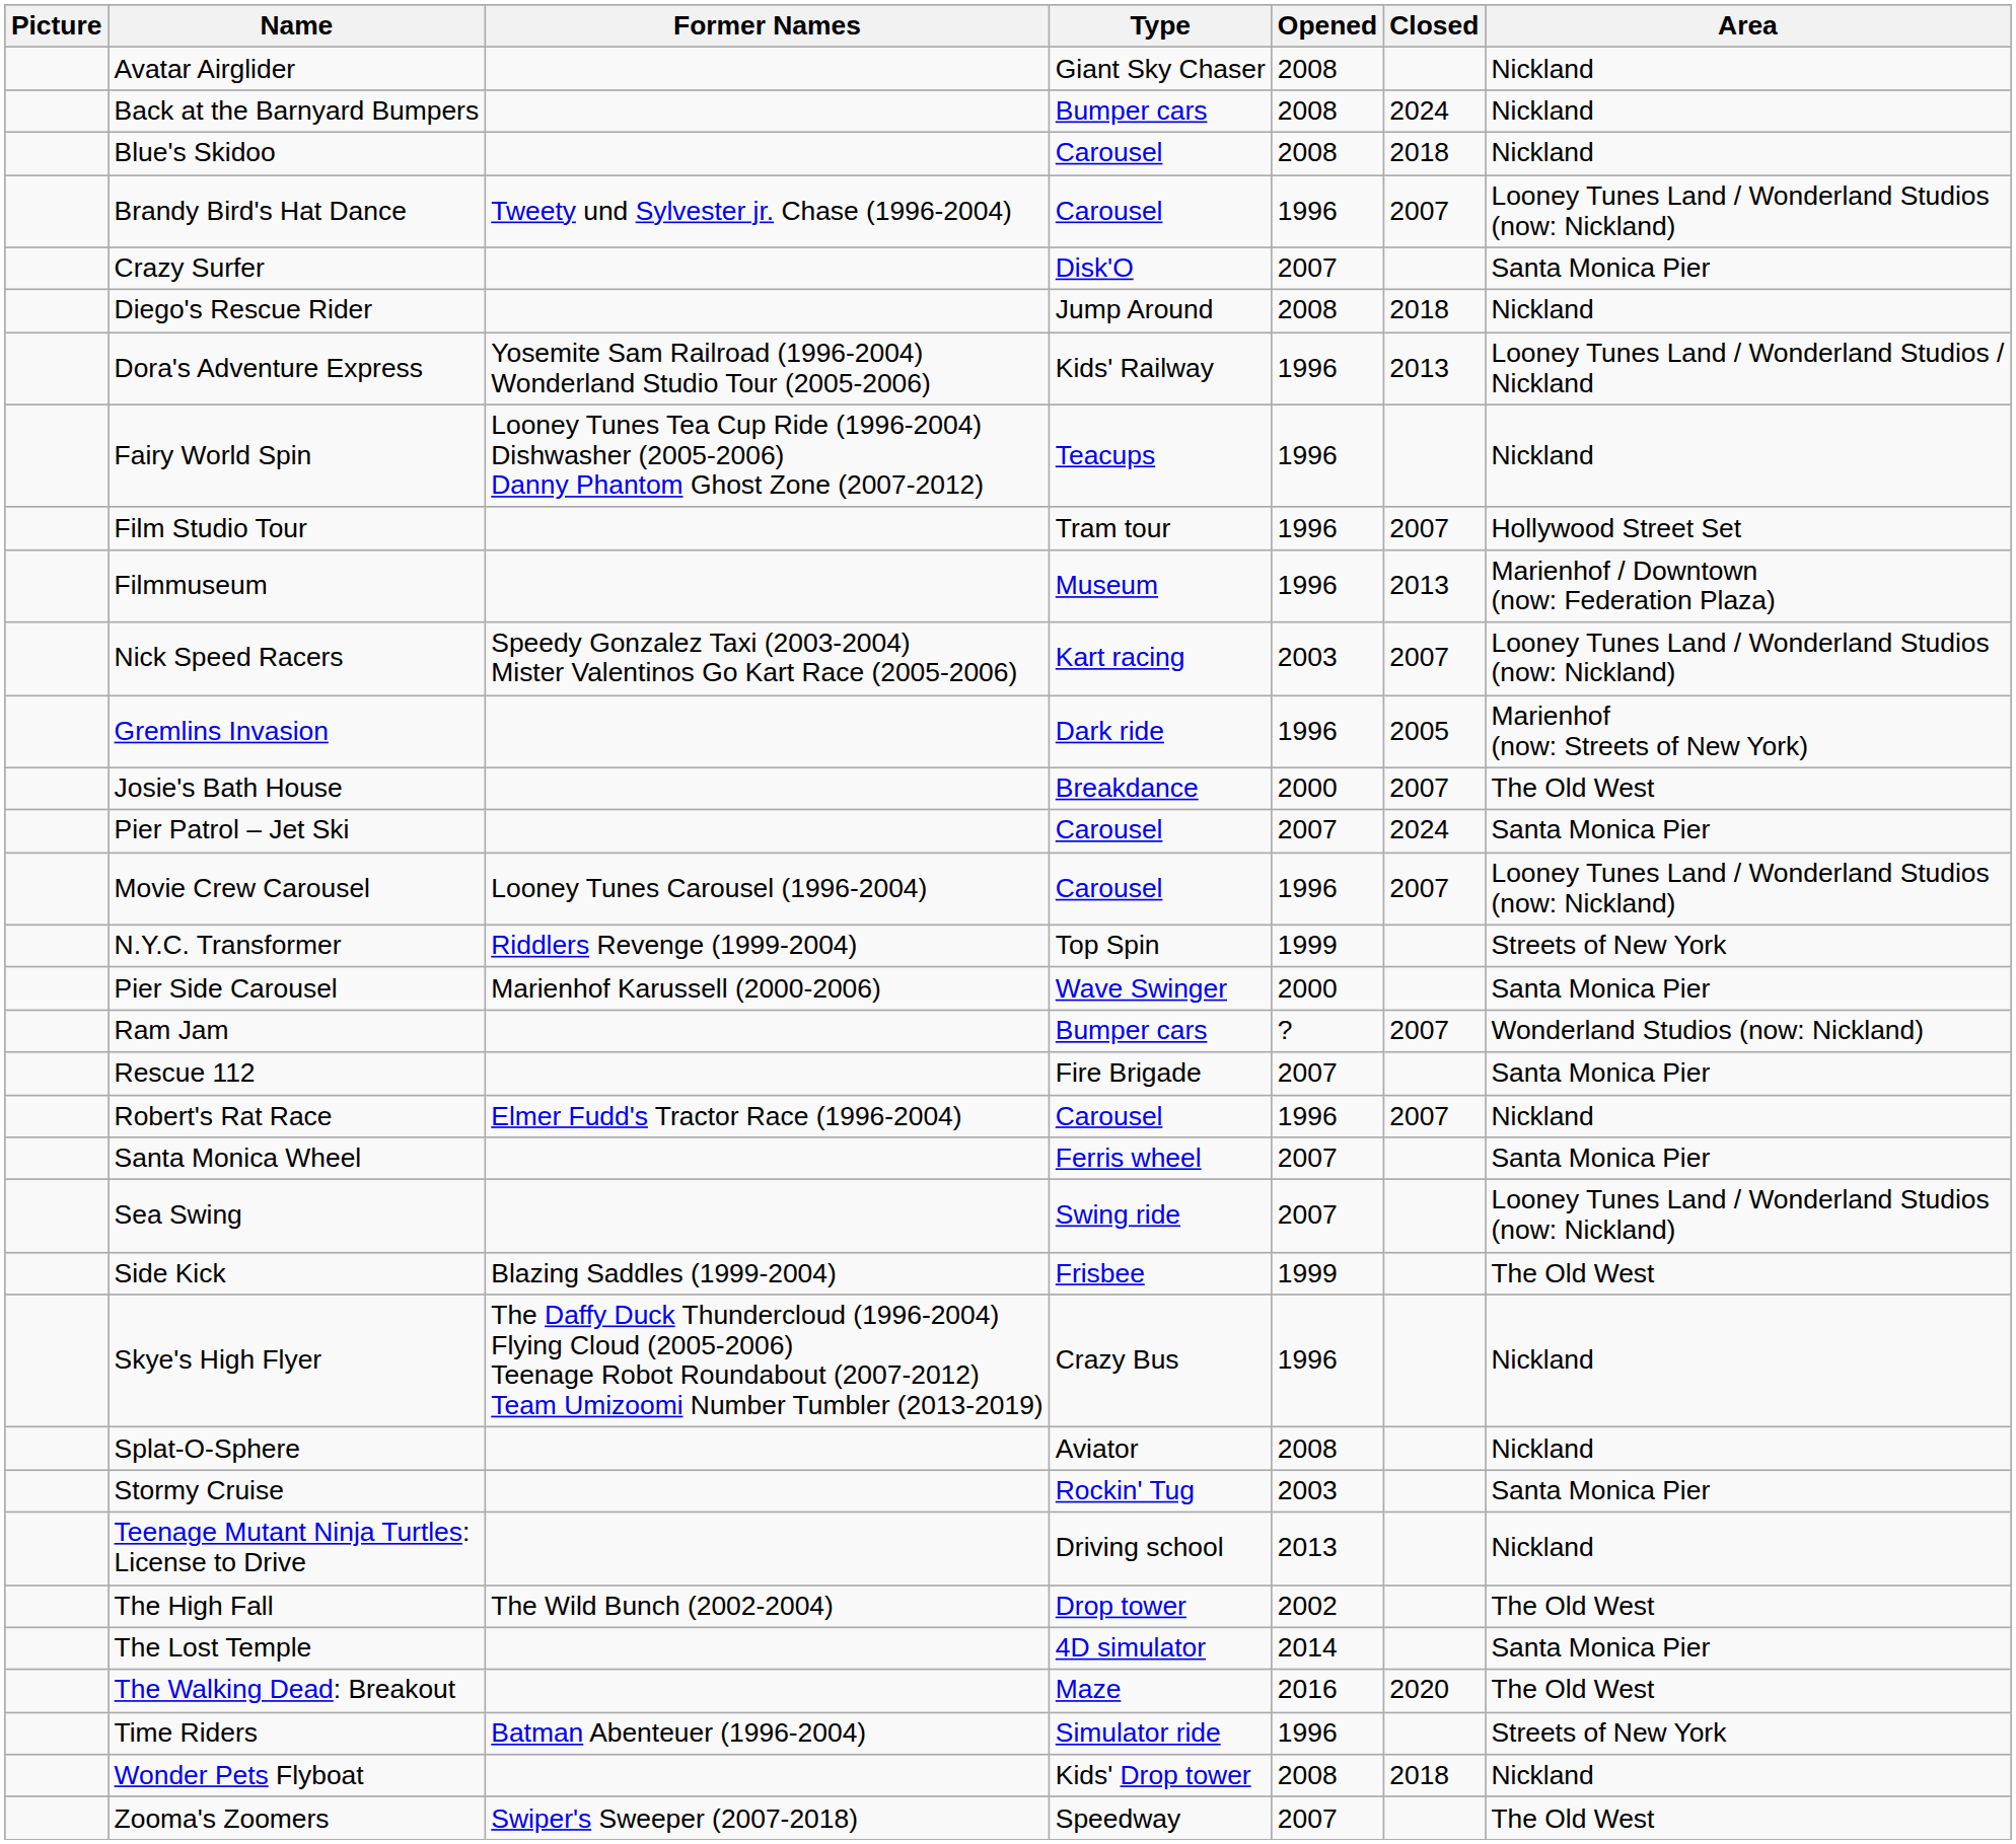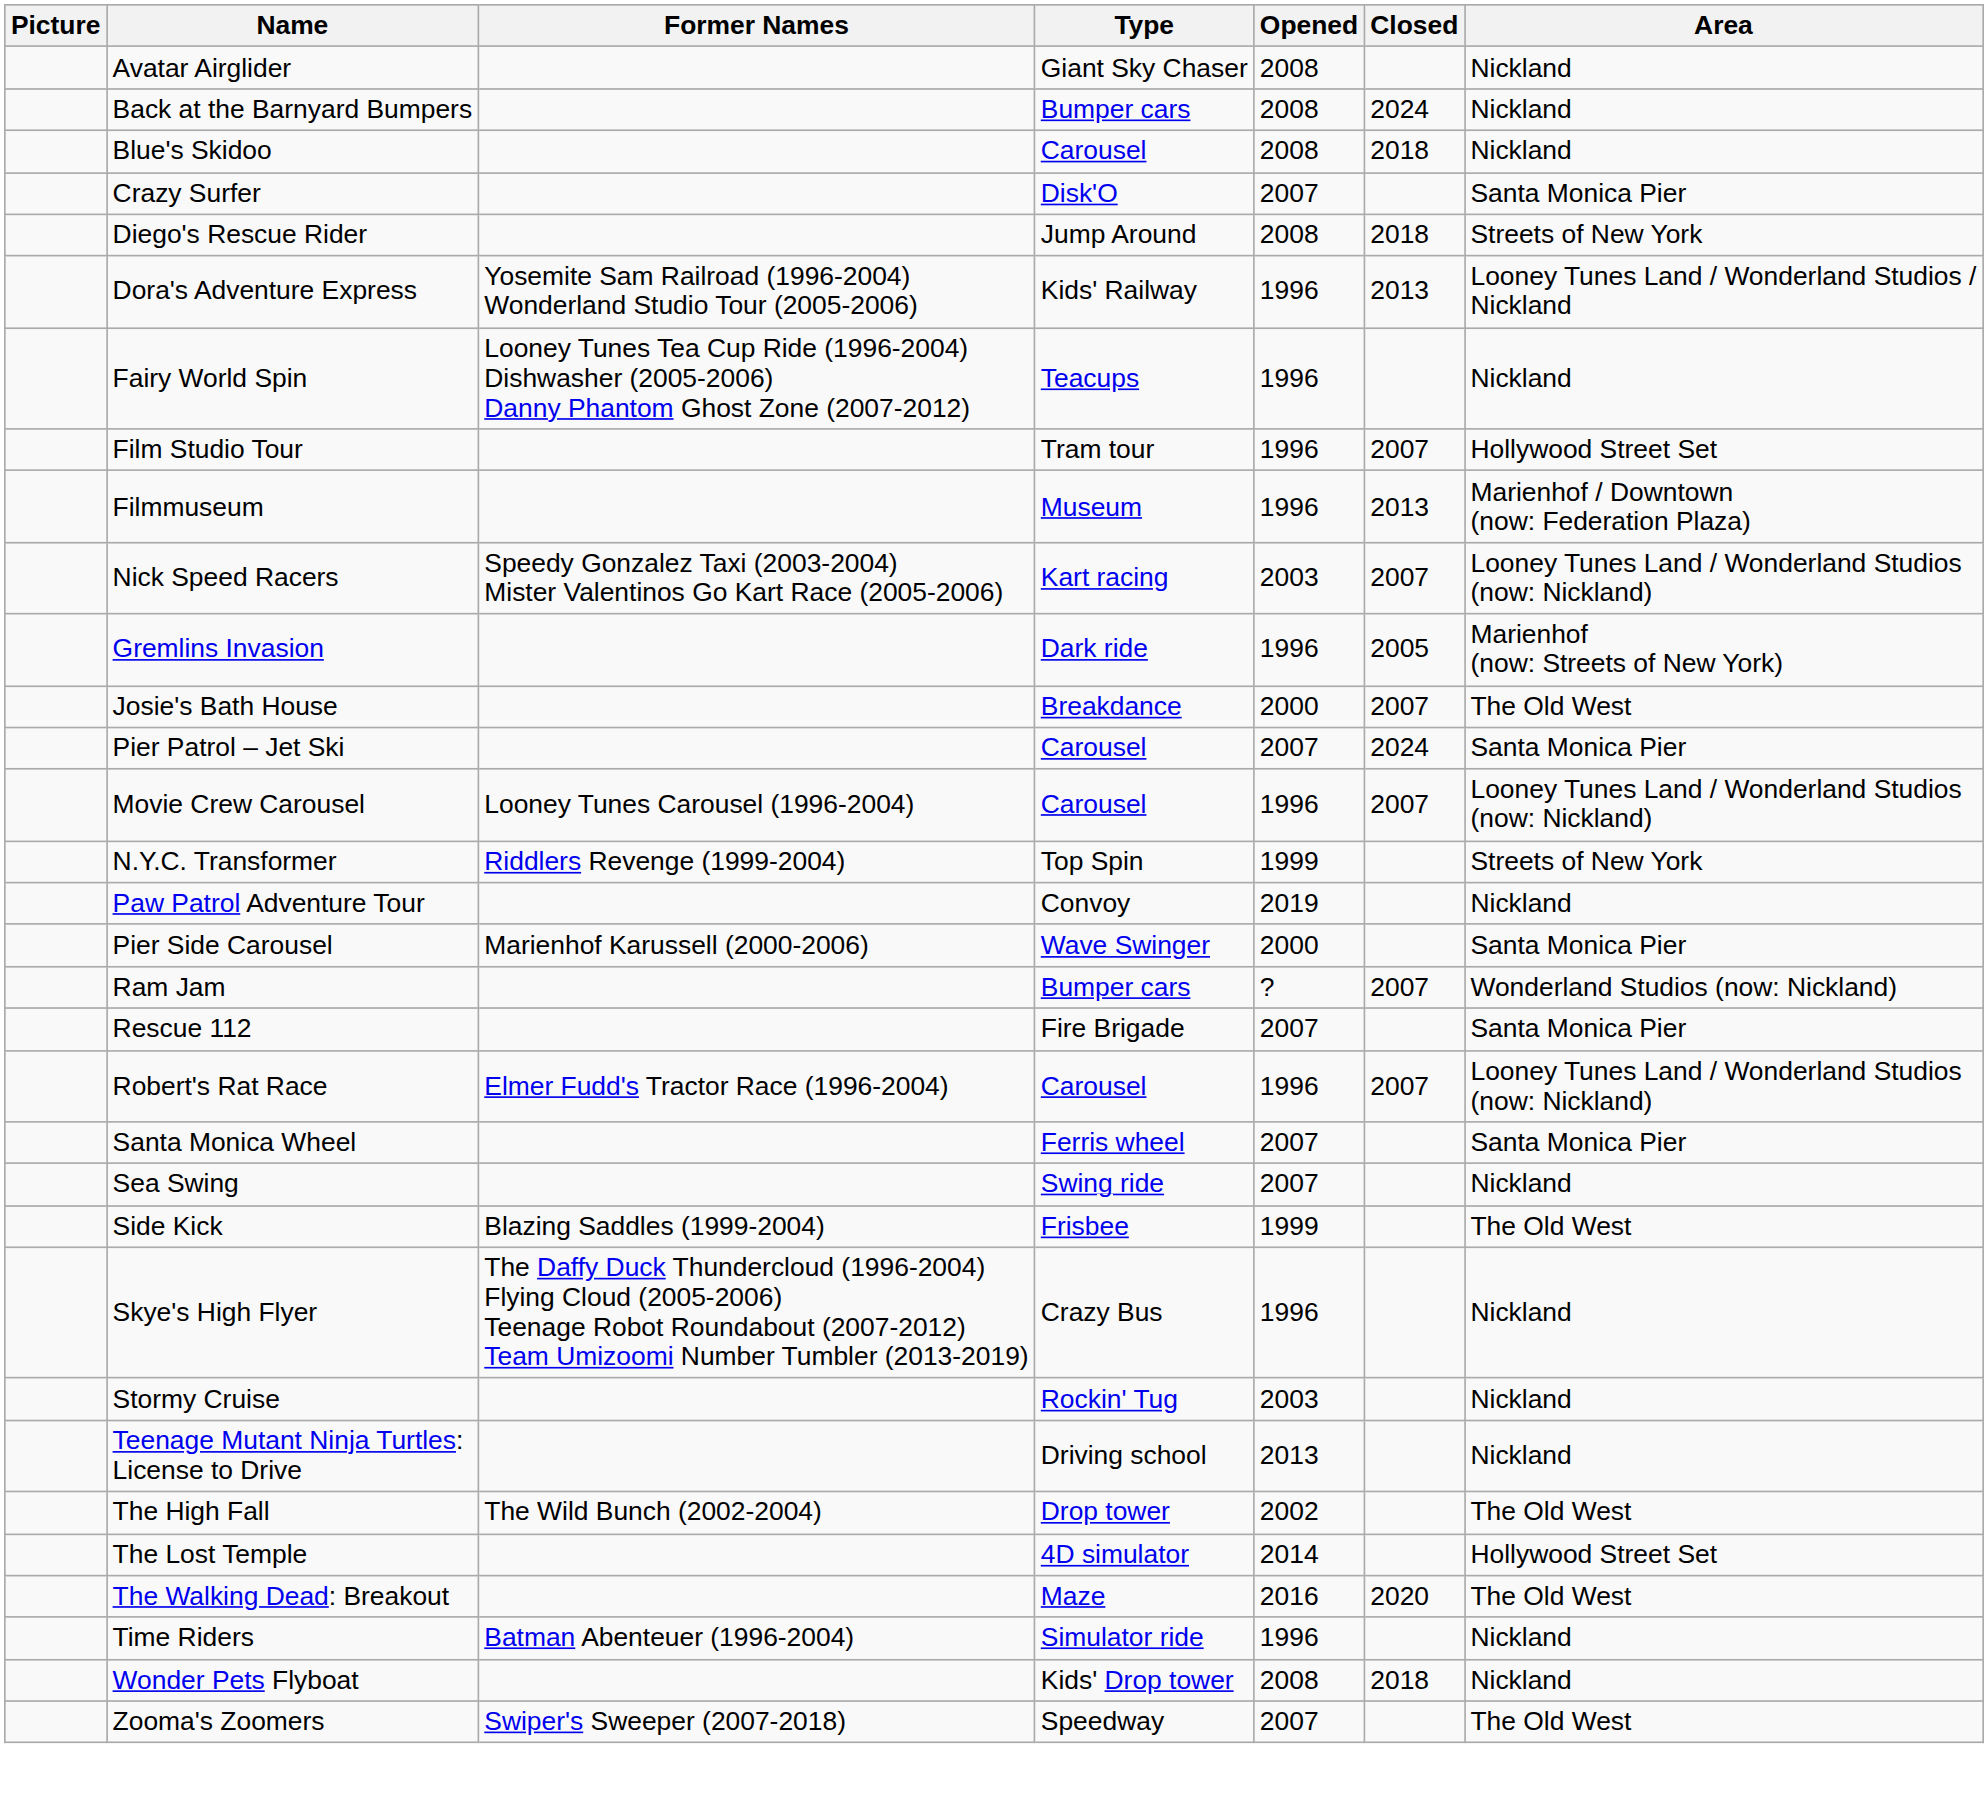 <table class="wikitable">
 <tr>
 <th>Picture</th>
 <th>Name</th>
 <th>Former Names</th>
 <th>Type</th>
 <th>Opened</th>
 <th>Closed</th>
 <th>Area</th>
 </tr>
 <tr>
 <td></td>
 <td>Avatar Airglider</td>
 <td></td>
 <td>Giant Sky Chaser</td>
 <td>2008</td>
 <td></td>
 <td>Nickland</td>
 </tr>
 <tr>
 <td></td>
 <td>Back at the Barnyard Bumpers</td>
 <td></td>
 <td><a href='#'>Bumper cars</a></td>
 <td>2008</td>
 <td>2024</td>
 <td>Nickland</td>
 </tr>
 <tr>
 <td></td>
 <td>Blue's Skidoo</td>
 <td></td>
 <td><a href='#'>Carousel</a></td>
 <td>2008</td>
 <td>2018</td>
 <td>Nickland</td>
 </tr>
 <tr>
 <td></td>
-<td>Brandy Bird's Hat Dance</td>
-<td><a href='#'>Tweety</a> und <a href='#'>Sylvester jr.</a> Chase (1996-2004)</td>
-<td><a href='#'>Carousel</a></td>
-<td>1996</td>
-<td>2007</td>
-<td>Looney Tunes Land / Wonderland Studios<br>(now: Nickland)</td>
-</tr>
-<tr>
-<td></td>
 <td>Crazy Surfer</td>
 <td></td>
 <td><a href='#'>Disk'O</a></td>
 <td>2007</td>
 <td></td>
 <td>Santa Monica Pier</td>
 </tr>
 <tr>
 <td></td>
 <td>Diego's Rescue Rider</td>
 <td></td>
 <td>Jump Around</td>
 <td>2008</td>
 <td>2018</td>
-<td>Nickland</td>
+<td>Streets of New York</td>
 </tr>
 <tr>
 <td></td>
 <td>Dora's Adventure Express</td>
 <td>Yosemite Sam Railroad (1996-2004)<br>Wonderland Studio Tour (2005-2006)</td>
 <td>Kids' Railway</td>
 <td>1996</td>
 <td>2013</td>
 <td>Looney Tunes Land / Wonderland Studios /<br>Nickland</td>
 </tr>
 <tr>
 <td></td>
 <td>Fairy World Spin</td>
 <td>Looney Tunes Tea Cup Ride (1996-2004)<br>Dishwasher (2005-2006)<br><a href='#'>Danny Phantom</a> Ghost Zone (2007-2012)</td>
 <td><a href='#'>Teacups</a></td>
 <td>1996</td>
 <td></td>
 <td>Nickland</td>
 </tr>
 <tr>
 <td></td>
 <td>Film Studio Tour</td>
 <td></td>
 <td>Tram tour</td>
 <td>1996</td>
 <td>2007</td>
 <td>Hollywood Street Set</td>
 </tr>
 <tr>
 <td></td>
 <td>Filmmuseum</td>
 <td></td>
 <td><a href='#'>Museum</a></td>
 <td>1996</td>
 <td>2013</td>
 <td>Marienhof / Downtown<br>(now: Federation Plaza)</td>
 </tr>
 <tr>
 <td></td>
 <td>Nick Speed Racers</td>
 <td>Speedy Gonzalez Taxi (2003-2004)<br>Mister Valentinos Go Kart Race (2005-2006)</td>
 <td><a href='#'>Kart racing</a></td>
 <td>2003</td>
 <td>2007</td>
 <td>Looney Tunes Land / Wonderland Studios<br>(now: Nickland)</td>
 </tr>
 <tr>
 <td></td>
 <td><a href='#'>Gremlins Invasion</a></td>
 <td></td>
 <td><a href='#'>Dark ride</a></td>
 <td>1996</td>
 <td>2005</td>
 <td>Marienhof<br>(now: Streets of New York)</td>
 </tr>
 <tr>
 <td></td>
 <td>Josie's Bath House</td>
 <td></td>
 <td><a href='#'>Breakdance</a></td>
 <td>2000</td>
 <td>2007</td>
 <td>The Old West</td>
 </tr>
 <tr>
 <td></td>
 <td>Pier Patrol – Jet Ski</td>
 <td></td>
 <td><a href='#'>Carousel</a></td>
 <td>2007</td>
 <td>2024</td>
 <td>Santa Monica Pier</td>
 </tr>
 <tr>
 <td></td>
 <td>Movie Crew Carousel</td>
 <td>Looney Tunes Carousel (1996-2004)</td>
 <td><a href='#'>Carousel</a></td>
 <td>1996</td>
 <td>2007</td>
 <td>Looney Tunes Land / Wonderland Studios<br>(now: Nickland)</td>
 </tr>
 <tr>
 <td></td>
 <td>N.Y.C. Transformer</td>
 <td><a href='#'>Riddlers</a> Revenge (1999-2004)</td>
 <td>Top Spin</td>
 <td>1999</td>
 <td></td>
 <td>Streets of New York</td>
 </tr>
 <tr>
 <td></td>
+<td><a href='#'>Paw Patrol</a> Adventure Tour</td>
+<td></td>
+<td>Convoy</td>
+<td>2019</td>
+<td></td>
+<td>Nickland</td>
+</tr>
+<tr>
+<td></td>
 <td>Pier Side Carousel</td>
 <td>Marienhof Karussell (2000-2006)</td>
 <td><a href='#'>Wave Swinger</a></td>
 <td>2000</td>
 <td></td>
 <td>Santa Monica Pier</td>
 </tr>
 <tr>
 <td></td>
 <td>Ram Jam</td>
 <td></td>
 <td><a href='#'>Bumper cars</a></td>
 <td>?</td>
 <td>2007</td>
 <td>Wonderland Studios (now: Nickland)</td>
 </tr>
 <tr>
 <td></td>
 <td>Rescue 112</td>
 <td></td>
 <td>Fire Brigade</td>
 <td>2007</td>
 <td></td>
 <td>Santa Monica Pier</td>
 </tr>
 <tr>
 <td></td>
 <td>Robert's Rat Race</td>
 <td><a href='#'>Elmer Fudd's</a> Tractor Race (1996-2004)</td>
 <td><a href='#'>Carousel</a></td>
 <td>1996</td>
 <td>2007</td>
-<td>Nickland</td>
+<td>Looney Tunes Land / Wonderland Studios<br>(now: Nickland)</td>
 </tr>
 <tr>
 <td></td>
 <td>Santa Monica Wheel</td>
 <td></td>
 <td><a href='#'>Ferris wheel</a></td>
 <td>2007</td>
 <td></td>
 <td>Santa Monica Pier</td>
 </tr>
 <tr>
 <td></td>
 <td>Sea Swing</td>
 <td></td>
 <td><a href='#'>Swing ride</a></td>
 <td>2007</td>
 <td></td>
-<td>Looney Tunes Land / Wonderland Studios<br>(now: Nickland)</td>
+<td>Nickland</td>
 </tr>
 <tr>
 <td></td>
 <td>Side Kick</td>
 <td>Blazing Saddles (1999-2004)</td>
 <td><a href='#'>Frisbee</a></td>
 <td>1999</td>
 <td></td>
 <td>The Old West</td>
 </tr>
 <tr>
 <td></td>
 <td>Skye's High Flyer</td>
 <td>The <a href='#'>Daffy Duck</a> Thundercloud (1996-2004)<br>Flying Cloud (2005-2006)<br>Teenage Robot Roundabout (2007-2012)<br><a href='#'>Team Umizoomi</a> Number Tumbler (2013-2019)</td>
 <td>Crazy Bus</td>
 <td>1996</td>
 <td></td>
 <td>Nickland</td>
 </tr>
 <tr>
 <td></td>
-<td>Splat-O-Sphere</td>
-<td></td>
-<td>Aviator</td>
-<td>2008</td>
-<td></td>
-<td>Nickland</td>
-</tr>
-<tr>
-<td></td>
 <td>Stormy Cruise</td>
 <td></td>
 <td><a href='#'>Rockin' Tug</a></td>
 <td>2003</td>
 <td></td>
-<td>Santa Monica Pier</td>
+<td>Nickland</td>
 </tr>
 <tr>
 <td></td>
 <td><a href='#'>Teenage Mutant Ninja Turtles</a>:<br>License to Drive</td>
 <td></td>
 <td>Driving school</td>
 <td>2013</td>
 <td></td>
 <td>Nickland</td>
 </tr>
 <tr>
 <td></td>
 <td>The High Fall</td>
 <td>The Wild Bunch (2002-2004)</td>
 <td><a href='#'>Drop tower</a></td>
 <td>2002</td>
 <td></td>
 <td>The Old West</td>
 </tr>
 <tr>
 <td></td>
 <td>The Lost Temple</td>
 <td></td>
 <td><a href='#'>4D simulator</a></td>
 <td>2014</td>
 <td></td>
-<td>Santa Monica Pier</td>
+<td>Hollywood Street Set</td>
 </tr>
 <tr>
 <td></td>
 <td><a href='#'>The Walking Dead</a>: Breakout</td>
 <td></td>
 <td><a href='#'>Maze</a></td>
 <td>2016</td>
 <td>2020</td>
 <td>The Old West</td>
 </tr>
 <tr>
 <td></td>
 <td>Time Riders</td>
 <td><a href='#'>Batman</a> Abenteuer (1996-2004)</td>
 <td><a href='#'>Simulator ride</a></td>
 <td>1996</td>
 <td></td>
-<td>Streets of New York</td>
+<td>Nickland</td>
 </tr>
 <tr>
 <td></td>
 <td><a href='#'>Wonder Pets</a> Flyboat</td>
 <td></td>
 <td>Kids' <a href='#'>Drop tower</a></td>
 <td>2008</td>
 <td>2018</td>
 <td>Nickland</td>
 </tr>
 <tr>
 <td></td>
 <td>Zooma's Zoomers</td>
 <td><a href='#'>Swiper's</a> Sweeper (2007-2018)</td>
 <td>Speedway</td>
 <td>2007</td>
 <td></td>
 <td>The Old West</td>
 </tr>
 </table>
